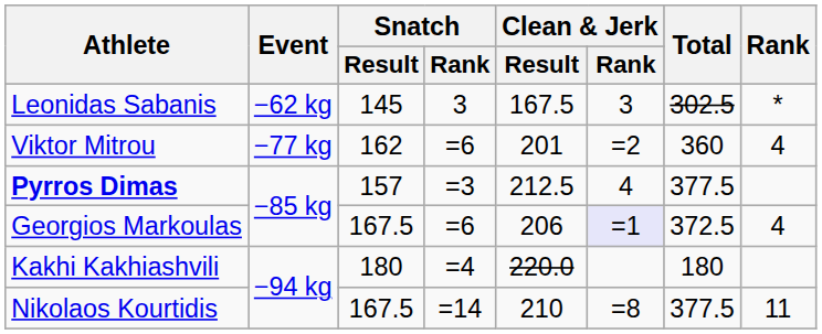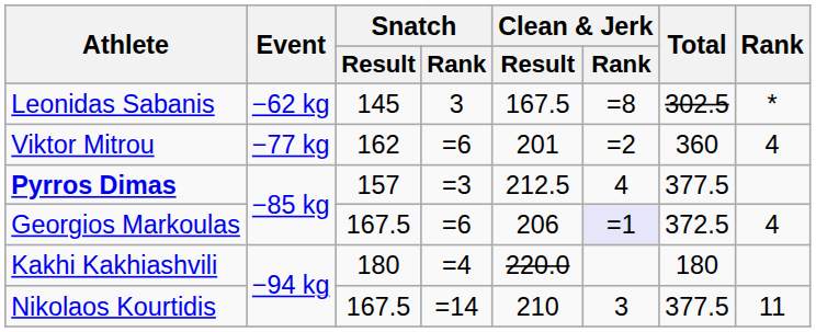 <table class="wikitable" style="font-size:90%">
 <tr>
 <th rowspan="2">Athlete</th>
 <th rowspan="2">Event</th>
 <th colspan="2">Snatch</th>
 <th colspan="2">Clean & Jerk</th>
 <th rowspan="2">Total</th>
 <th rowspan="2">Rank</th>
 </tr>
 <tr style="font-size:95%">
 <th>Result</th>
 <th>Rank</th>
 <th>Result</th>
 <th>Rank</th>
 </tr>
 <tr align=center>
 <td align=left><a href='#'>Leonidas Sabanis</a></td>
 <td align=left><a href='#'>−62 kg</a></td>
 <td>145</td>
 <td>3</td>
 <td>167.5</td>
-<td>3</td>
+<td>=8</td>
 <td><s>302.5</s></td>
 <td>*</td>
 </tr>
 <tr align=center>
 <td align=left><a href='#'>Viktor Mitrou</a></td>
 <td align=left><a href='#'>−77 kg</a></td>
 <td>162</td>
 <td>=6</td>
 <td>201</td>
 <td>=2</td>
 <td>360</td>
 <td>4</td>
 </tr>
 <tr align=center>
 <td align=left><strong><a href='#'>Pyrros Dimas</a></strong></td>
 <td align=left rowspan=2><a href='#'>−85 kg</a></td>
 <td>157</td>
 <td>=3</td>
 <td>212.5</td>
 <td>4</td>
 <td>377.5</td>
 <td></td>
 </tr>
 <tr align=center>
 <td align=left><a href='#'>Georgios Markoulas</a></td>
 <td>167.5</td>
 <td>=6</td>
 <td>206</td>
 <td style="background: lavender;">=1</td>
 <td>372.5</td>
 <td>4</td>
 </tr>
 <tr align=center>
 <td align=left><a href='#'>Kakhi Kakhiashvili</a></td>
 <td align=left rowspan=2><a href='#'>−94 kg</a></td>
 <td>180</td>
 <td>=4</td>
 <td><s>220.0</s></td>
 <td></td>
 <td>180</td>
 <td></td>
 </tr>
 <tr align=center>
 <td align=left><a href='#'>Nikolaos Kourtidis</a></td>
 <td>167.5</td>
 <td>=14</td>
 <td>210</td>
-<td>=8</td>
+<td>3</td>
 <td>377.5</td>
 <td>11</td>
 </tr>
 </table>
